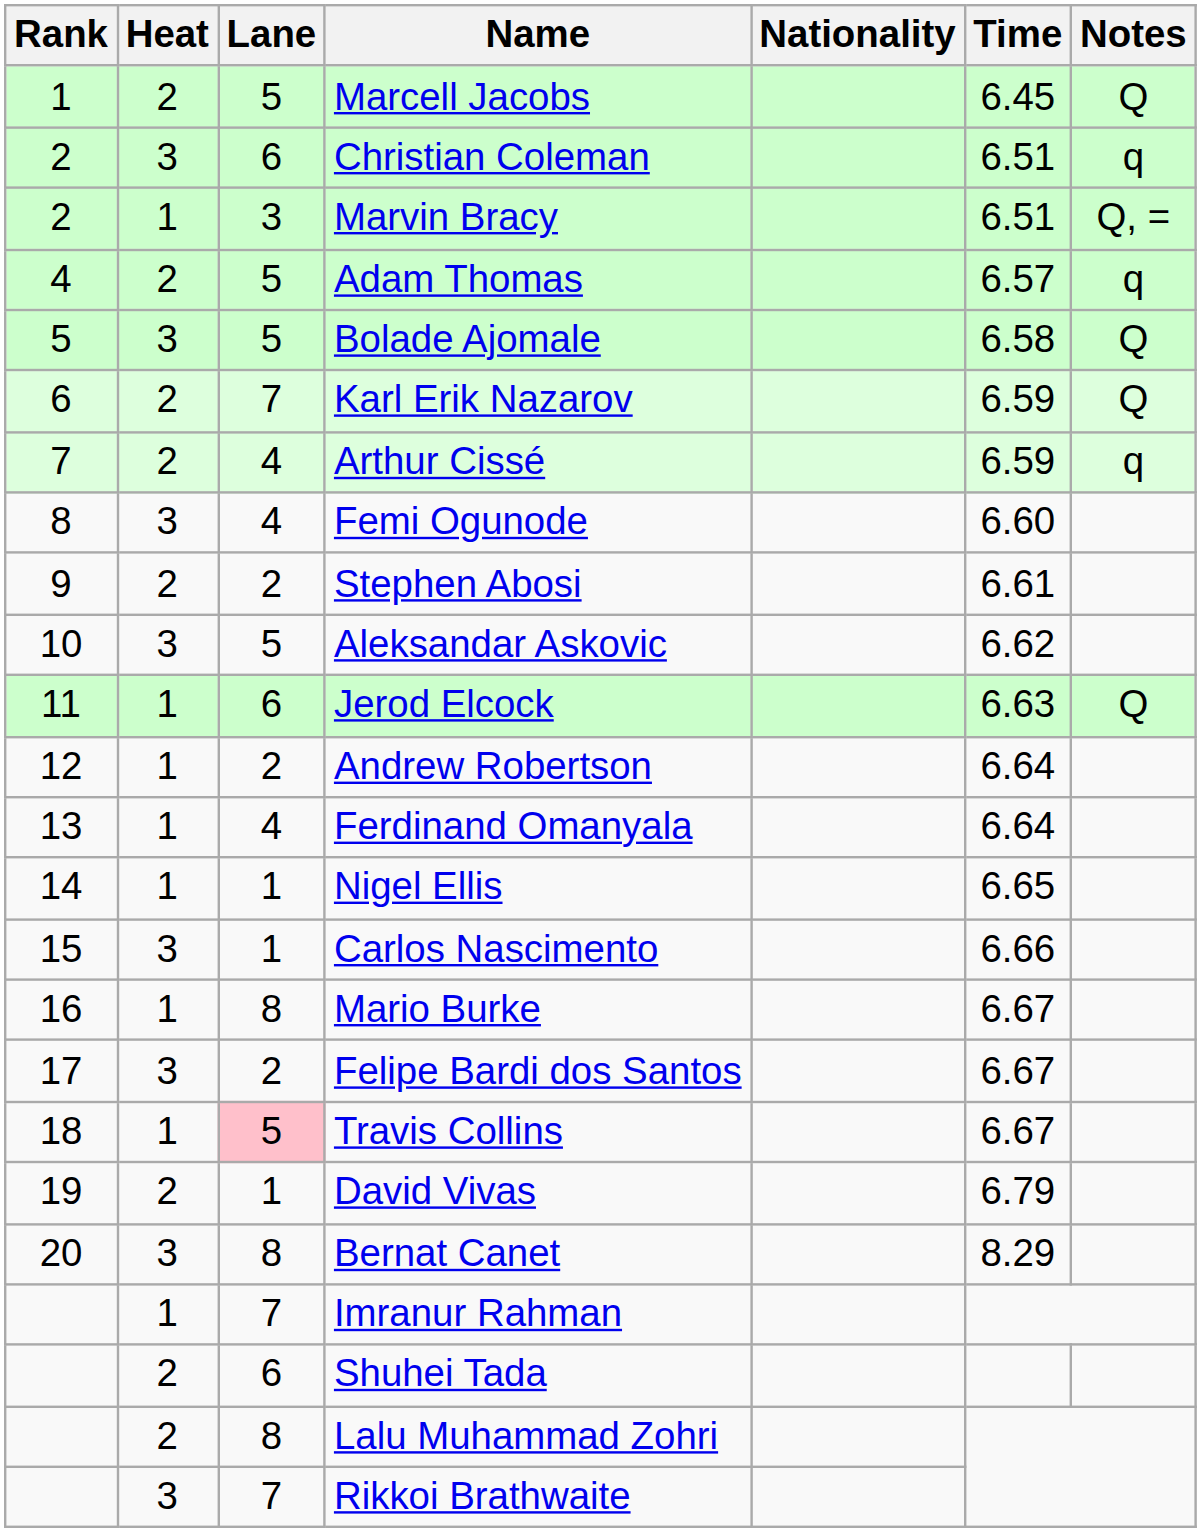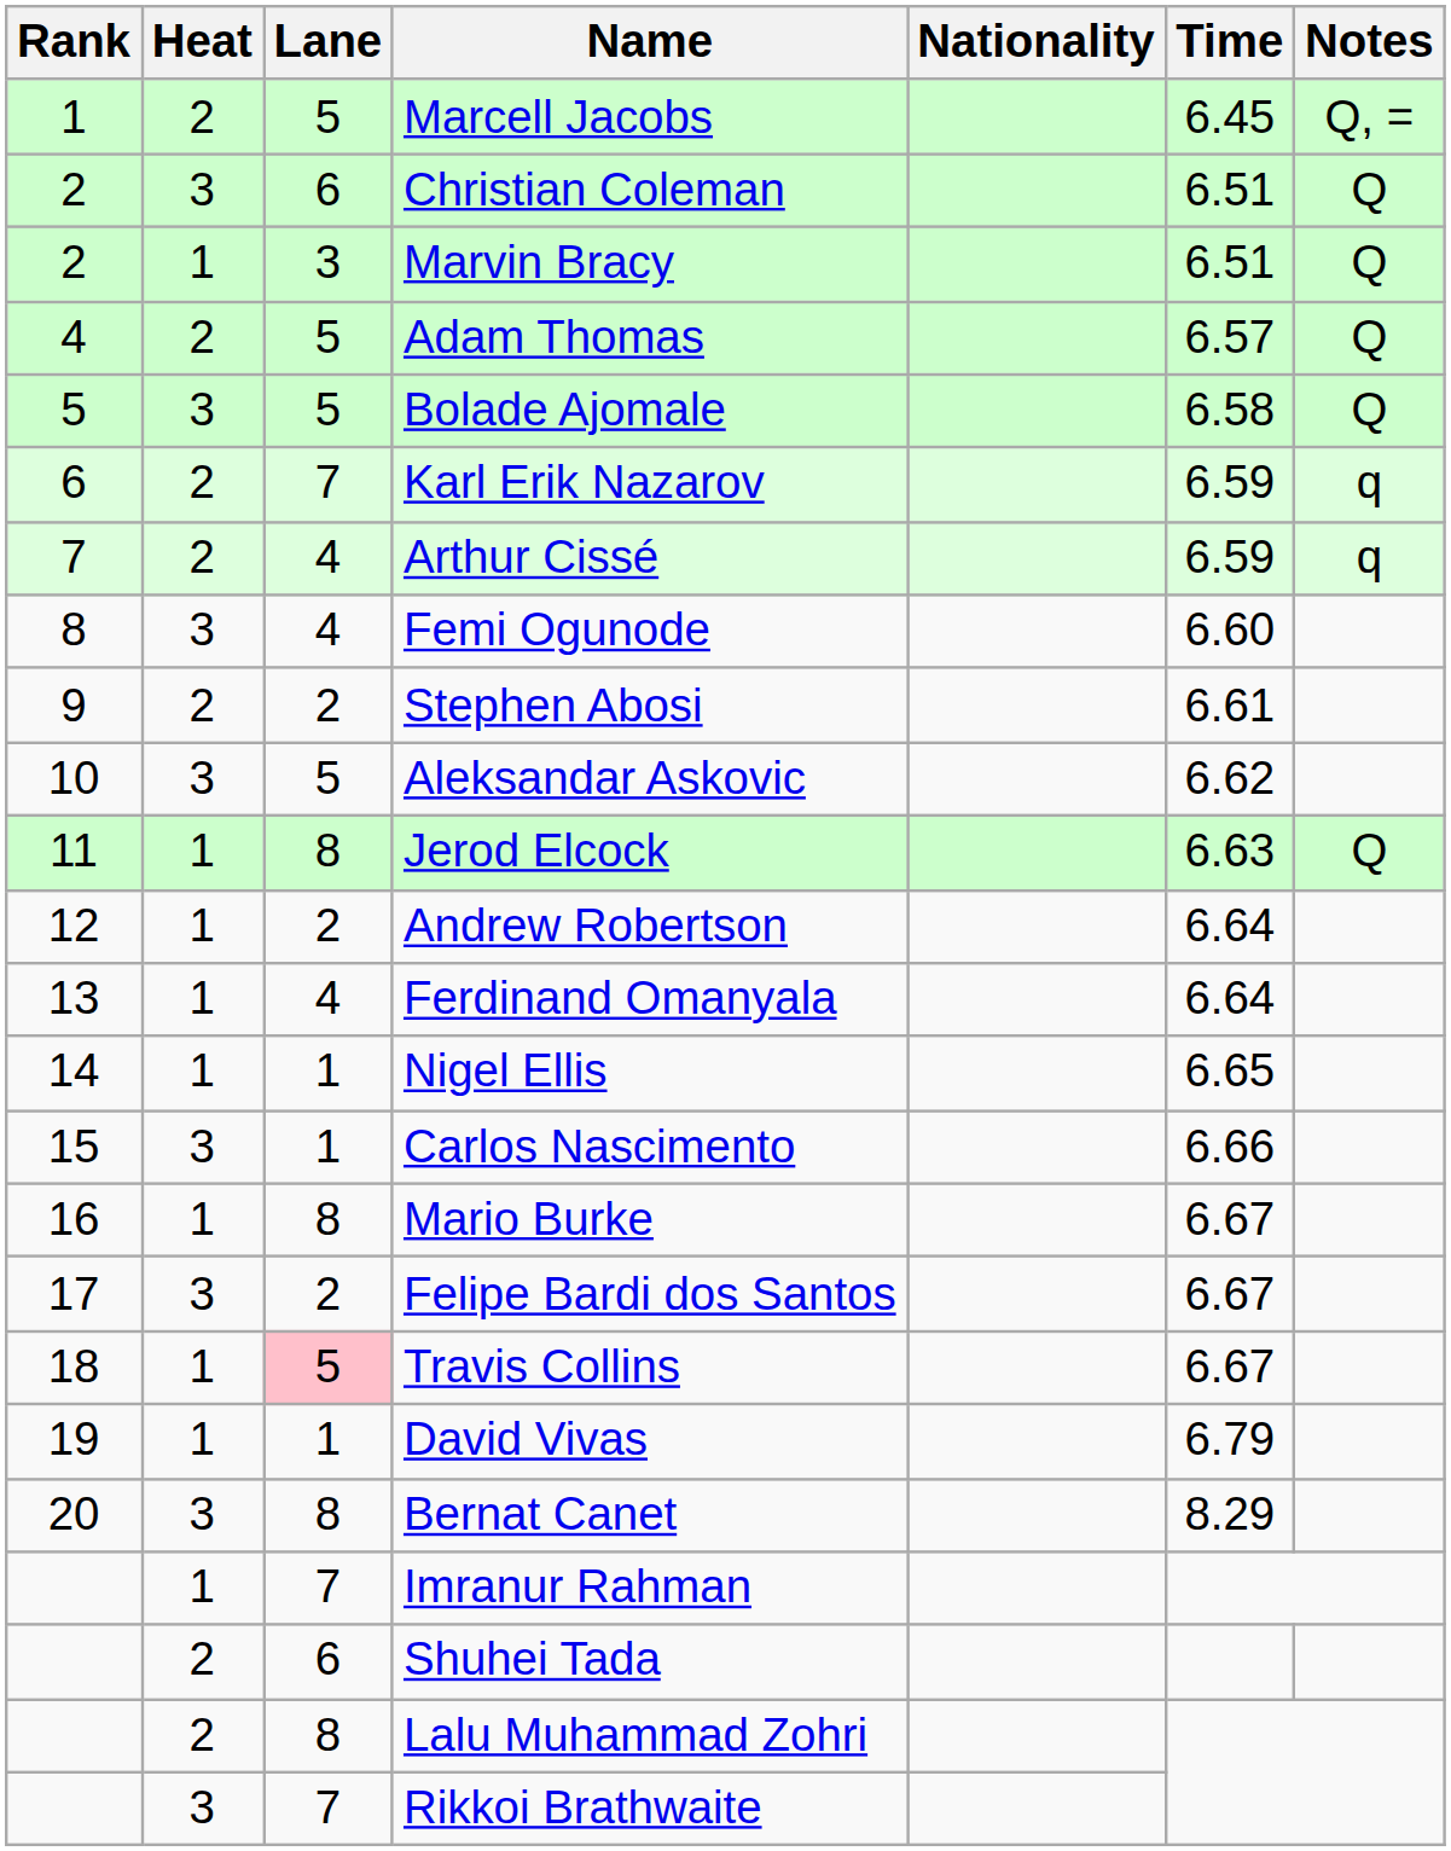 <table class="wikitable sortable" style="text-align:center">
 <tr>
 <th>Rank</th>
 <th>Heat</th>
 <th>Lane</th>
 <th>Name</th>
 <th>Nationality</th>
 <th>Time</th>
 <th>Notes</th>
 </tr>
 <tr bgcolor=ccffcc>
 <td>1</td>
 <td>2</td>
 <td>5</td>
 <td align=left><a href='#'>Marcell Jacobs</a></td>
 <td align=left></td>
 <td>6.45</td>
-<td>Q</td>
+<td>Q, = </td>
 </tr>
 <tr bgcolor=ccffcc>
 <td>2</td>
 <td>3</td>
 <td>6</td>
 <td align=left><a href='#'>Christian Coleman</a></td>
 <td align=left></td>
 <td>6.51</td>
-<td>q</td>
+<td>Q</td>
 </tr>
 <tr bgcolor=ccffcc>
 <td>2</td>
 <td>1</td>
 <td>3</td>
 <td align=left><a href='#'>Marvin Bracy</a></td>
 <td align=left></td>
 <td>6.51</td>
-<td>Q, = </td>
+<td>Q</td>
 </tr>
 <tr bgcolor=ccffcc>
 <td>4</td>
 <td>2</td>
 <td>5</td>
 <td align=left><a href='#'>Adam Thomas</a></td>
 <td align=left></td>
 <td>6.57</td>
-<td>q</td>
+<td>Q</td>
 </tr>
 <tr bgcolor=ccffcc>
 <td>5</td>
 <td>3</td>
 <td>5</td>
 <td align=left><a href='#'>Bolade Ajomale</a></td>
 <td align=left></td>
 <td>6.58</td>
 <td>Q</td>
 </tr>
 <tr bgcolor=ddffdd>
 <td>6</td>
 <td>2</td>
 <td>7</td>
 <td align=left><a href='#'>Karl Erik Nazarov</a></td>
 <td align=left></td>
 <td>6.59</td>
-<td>Q</td>
+<td>q</td>
 </tr>
 <tr bgcolor=ddffdd>
 <td>7</td>
 <td>2</td>
 <td>4</td>
 <td align=left><a href='#'>Arthur Cissé</a></td>
 <td align=left></td>
 <td>6.59</td>
 <td>q</td>
 </tr>
 <tr>
 <td>8</td>
 <td>3</td>
 <td>4</td>
 <td align=left><a href='#'>Femi Ogunode</a></td>
 <td align=left></td>
 <td>6.60</td>
 <td></td>
 </tr>
 <tr>
 <td>9</td>
 <td>2</td>
 <td>2</td>
 <td align=left><a href='#'>Stephen Abosi</a></td>
 <td align=left></td>
 <td>6.61</td>
 <td></td>
 </tr>
 <tr>
 <td>10</td>
 <td>3</td>
 <td>5</td>
 <td align=left><a href='#'>Aleksandar Askovic</a></td>
 <td align=left></td>
 <td>6.62</td>
 <td></td>
 </tr>
 <tr bgcolor=ccffcc>
 <td>11</td>
 <td>1</td>
-<td>6</td>
+<td>8</td>
 <td align=left><a href='#'>Jerod Elcock</a></td>
 <td align=left></td>
 <td>6.63</td>
 <td>Q</td>
 </tr>
 <tr>
 <td>12</td>
 <td>1</td>
 <td>2</td>
 <td align=left><a href='#'>Andrew Robertson</a></td>
 <td align=left></td>
 <td>6.64</td>
 <td></td>
 </tr>
 <tr>
 <td>13</td>
 <td>1</td>
 <td>4</td>
 <td align=left><a href='#'>Ferdinand Omanyala</a></td>
 <td align=left></td>
 <td>6.64</td>
 <td></td>
 </tr>
 <tr>
 <td>14</td>
 <td>1</td>
 <td>1</td>
 <td align=left><a href='#'>Nigel Ellis</a></td>
 <td align=left></td>
 <td>6.65</td>
 <td></td>
 </tr>
 <tr>
 <td>15</td>
 <td>3</td>
 <td>1</td>
 <td align=left><a href='#'>Carlos Nascimento</a></td>
 <td align=left></td>
 <td>6.66</td>
 <td></td>
 </tr>
 <tr>
 <td>16</td>
 <td>1</td>
 <td>8</td>
 <td align=left><a href='#'>Mario Burke</a></td>
 <td align=left></td>
 <td>6.67</td>
 <td></td>
 </tr>
 <tr>
 <td>17</td>
 <td>3</td>
 <td>2</td>
 <td align=left><a href='#'>Felipe Bardi dos Santos</a></td>
 <td align=left></td>
 <td>6.67</td>
 <td></td>
 </tr>
 <tr>
 <td>18</td>
 <td>1</td>
 <td style="background: pink;">5</td>
 <td align=left><a href='#'>Travis Collins</a></td>
 <td align=left></td>
 <td>6.67</td>
 <td></td>
 </tr>
 <tr>
 <td>19</td>
-<td>2</td>
+<td>1</td>
 <td>1</td>
 <td align=left><a href='#'>David Vivas</a></td>
 <td align=left></td>
 <td>6.79</td>
 <td></td>
 </tr>
 <tr>
 <td>20</td>
 <td>3</td>
 <td>8</td>
 <td align=left><a href='#'>Bernat Canet</a></td>
 <td align=left></td>
 <td>8.29</td>
 <td></td>
 </tr>
 <tr>
 <td></td>
 <td>1</td>
 <td>7</td>
 <td align=left><a href='#'>Imranur Rahman</a></td>
 <td align=left></td>
 <td colspan=2></td>
 </tr>
 <tr>
 <td></td>
 <td>2</td>
 <td>6</td>
 <td align=left><a href='#'>Shuhei Tada</a></td>
 <td align=left></td>
 <td></td>
 <td></td>
 </tr>
 <tr>
 <td></td>
 <td>2</td>
 <td>8</td>
 <td align=left><a href='#'>Lalu Muhammad Zohri</a></td>
 <td align=left></td>
 <td colspan=2 rowspan=2></td>
 </tr>
 <tr>
 <td></td>
 <td>3</td>
 <td>7</td>
 <td align=left><a href='#'>Rikkoi Brathwaite</a></td>
 <td align=left></td>
 </tr>
 </table>
